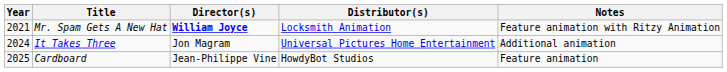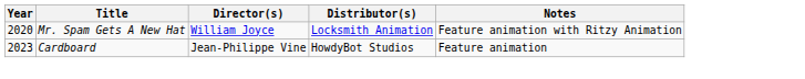 <table class="wikitable sortable">
 <tr>
 <th>Year</th>
 <th>Title</th>
 <th>Director(s)</th>
 <th>Distributor(s)</th>
 <th>Notes</th>
 </tr>
 <tr>
-<td>2021</td>
+<td>2020</td>
 <td><em>Mr. Spam Gets A New Hat</em></td>
-<td><strong><a href='#'>William Joyce</a></strong></td>
+<td><a href='#'>William Joyce</a></td>
 <td><a href='#'>Locksmith Animation</a></td>
 <td>Feature animation with Ritzy Animation</td>
 </tr>
 <tr>
-<td>2024</td>
-<td><em><a href='#'>It Takes Three</a></em></td>
-<td>Jon Magram</td>
-<td><a href='#'>Universal Pictures Home Entertainment</a></td>
-<td>Additional animation</td>
-</tr>
-<tr>
-<td>2025</td>
+<td>2023</td>
 <td><em>Cardboard</em></td>
 <td>Jean-Philippe Vine</td>
 <td>HowdyBot Studios</td>
 <td>Feature animation</td>
 </tr>
 </table>
